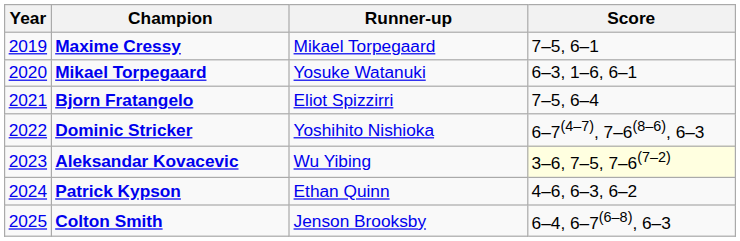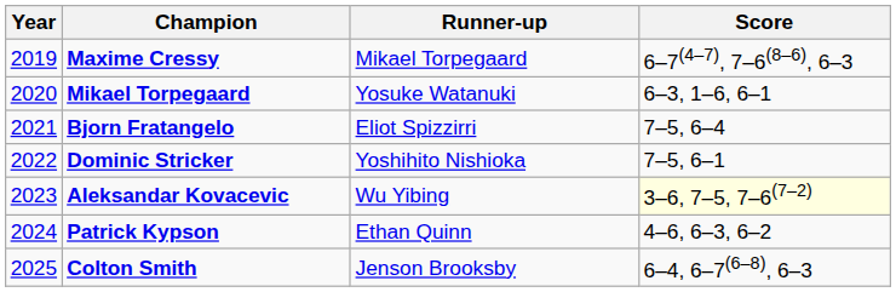 <table class="wikitable" style="font-size:90%">
 <tr>
 <th>Year</th>
 <th width="200">Champion</th>
 <th width="200">Runner-up</th>
 <th width="175">Score</th>
 </tr>
 <tr>
 <td><a href='#'>2019</a></td>
 <td> <strong><a href='#'>Maxime Cressy</a></strong></td>
 <td> <a href='#'>Mikael Torpegaard</a></td>
-<td>7–5, 6–1</td>
+<td>6–7<sup>(4–7)</sup>, 7–6<sup>(8–6)</sup>, 6–3</td>
 </tr>
 <tr>
 <td><a href='#'>2020</a></td>
 <td> <strong><a href='#'>Mikael Torpegaard</a></strong></td>
 <td> <a href='#'>Yosuke Watanuki</a></td>
 <td>6–3, 1–6, 6–1</td>
 </tr>
 <tr>
 <td><a href='#'>2021</a></td>
 <td> <strong><a href='#'>Bjorn Fratangelo</a></strong></td>
 <td> <a href='#'>Eliot Spizzirri</a></td>
 <td>7–5, 6–4</td>
 </tr>
 <tr>
 <td><a href='#'>2022</a></td>
 <td> <strong><a href='#'>Dominic Stricker</a></strong></td>
 <td> <a href='#'>Yoshihito Nishioka</a></td>
-<td>6–7<sup>(4–7)</sup>, 7–6<sup>(8–6)</sup>, 6–3</td>
+<td>7–5, 6–1</td>
 </tr>
 <tr>
 <td><a href='#'>2023</a></td>
 <td> <strong><a href='#'>Aleksandar Kovacevic</a></strong></td>
 <td> <a href='#'>Wu Yibing</a></td>
 <td style="background: lightyellow;">3–6, 7–5, 7–6<sup>(7–2)</sup></td>
 </tr>
 <tr>
 <td><a href='#'>2024</a></td>
 <td> <strong><a href='#'>Patrick Kypson</a></strong></td>
 <td> <a href='#'>Ethan Quinn</a></td>
 <td>4–6, 6–3, 6–2</td>
 </tr>
 <tr>
 <td><a href='#'>2025</a></td>
 <td> <strong><a href='#'>Colton Smith</a></strong></td>
 <td> <a href='#'>Jenson Brooksby</a></td>
 <td>6–4, 6–7<sup>(6–8)</sup>, 6–3</td>
 </tr>
 </table>
